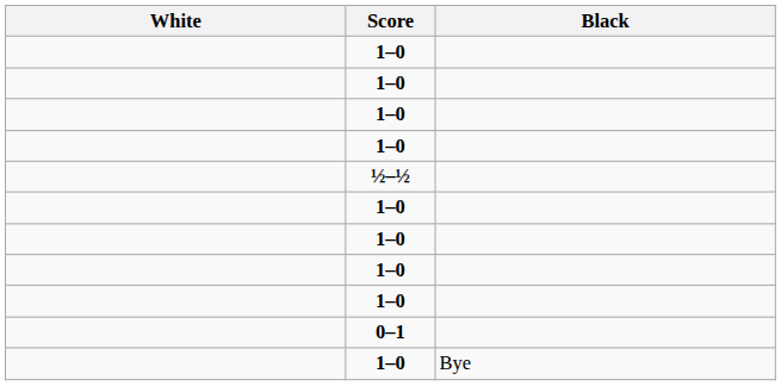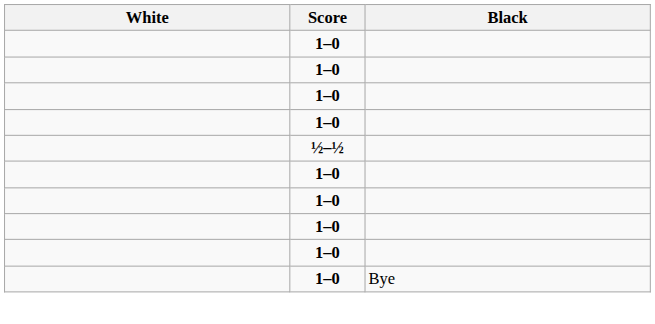 <table class="wikitable" style="text-align: center;">
 <tr>
 <th align="right" width="270">White</th>
 <th width="65">Score</th>
 <th align="left" width="270">Black</th>
 </tr>
 <tr>
 <td align=left><strong></strong></td>
 <td align=center><strong>1–0</strong></td>
 <td align=left></td>
 </tr>
 <tr>
 <td align=left><strong></strong></td>
 <td align=center><strong>1–0</strong></td>
 <td align=left></td>
 </tr>
 <tr>
 <td align=left><strong></strong></td>
 <td align=center><strong>1–0</strong></td>
 <td align=left></td>
 </tr>
 <tr>
 <td align=left><strong></strong></td>
 <td align=center><strong>1–0</strong></td>
 <td align=left></td>
 </tr>
 <tr>
 <td align=left></td>
 <td align=center><strong>½–½</strong></td>
 <td align=left></td>
 </tr>
 <tr>
 <td align=left><strong></strong></td>
 <td align=center><strong>1–0</strong></td>
 <td align=left></td>
 </tr>
 <tr>
 <td align=left><strong></strong></td>
 <td align=center><strong>1–0</strong></td>
 <td align=left></td>
 </tr>
 <tr>
 <td align=left><strong></strong></td>
 <td align=center><strong>1–0</strong></td>
 <td align=left></td>
 </tr>
 <tr>
 <td align=left><strong></strong></td>
 <td align=center><strong>1–0</strong></td>
 <td align=left></td>
 </tr>
 <tr>
-<td align=left></td>
-<td align=center><strong>0–1</strong></td>
-<td align=left><strong></strong></td>
-</tr>
-<tr>
 <td align=left><strong></strong></td>
 <td align=center><strong>1–0</strong></td>
 <td align=left>Bye</td>
 </tr>
 </table>
